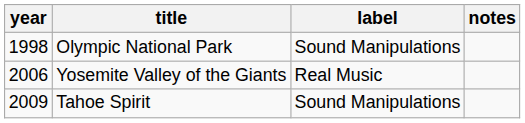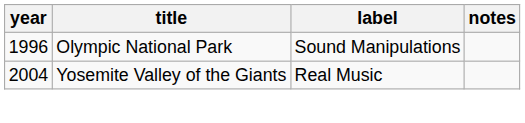 <table class="wikitable">
 <tr>
 <th>year</th>
 <th>title</th>
 <th>label</th>
 <th>notes</th>
 </tr>
 <tr>
-<td>1998</td>
+<td>1996</td>
 <td>Olympic National Park</td>
 <td>Sound Manipulations</td>
 <td></td>
 </tr>
 <tr>
-<td>2006</td>
+<td>2004</td>
 <td>Yosemite Valley of the Giants</td>
 <td>Real Music</td>
 <td></td>
 </tr>
-<tr>
-<td>2009</td>
-<td>Tahoe Spirit</td>
-<td>Sound Manipulations</td>
-<td></td>
-</tr>
 </table>
